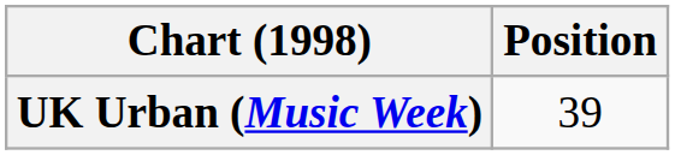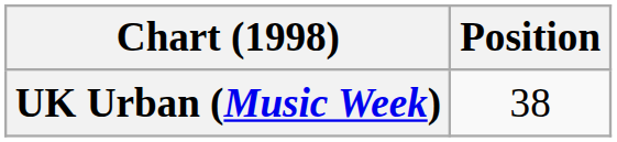 <table class="wikitable plainrowheaders" style="text-align:center">
 <tr>
 <th>Chart (1998)</th>
 <th>Position</th>
 </tr>
 <tr>
 <th scope="row">UK Urban (<em><a href='#'>Music Week</a></em>)</th>
-<td>39</td>
+<td>38</td>
 </tr>
 </table>
